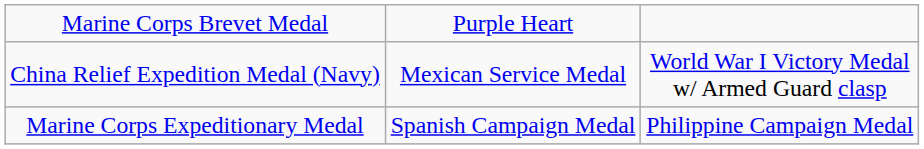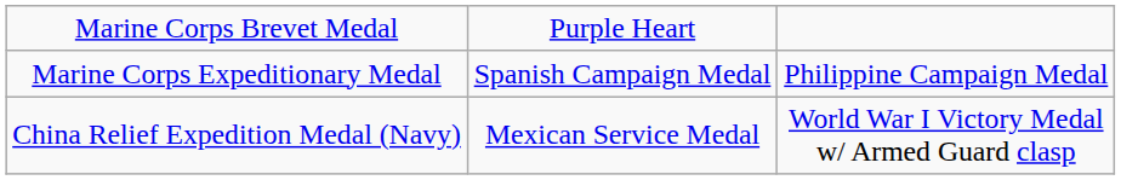 <table class="wikitable" style="margin:1em auto; text-align:center;">
 <tr>
 <td colspan="1.5" align="center"><a href='#'>Marine Corps Brevet Medal</a></td>
 <td colspan="1.5" align="center"><a href='#'>Purple Heart</a></td>
 </tr>
 <tr>
+<td><a href='#'>Marine Corps Expeditionary Medal</a></td>
+<td><a href='#'>Spanish Campaign Medal</a></td>
+<td><a href='#'>Philippine Campaign Medal</a></td>
+</tr>
+<tr>
 <td><a href='#'>China Relief Expedition Medal (Navy)</a></td>
 <td><a href='#'>Mexican Service Medal</a></td>
 <td><a href='#'>World War I Victory Medal</a> <br>w/ Armed Guard <a href='#'>clasp</a></td>
 </tr>
-<tr>
-<td><a href='#'>Marine Corps Expeditionary Medal</a></td>
-<td><a href='#'>Spanish Campaign Medal</a></td>
-<td><a href='#'>Philippine Campaign Medal</a></td>
-</tr>
 </table>
